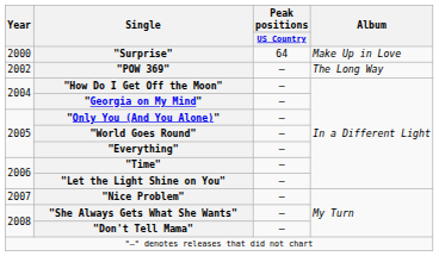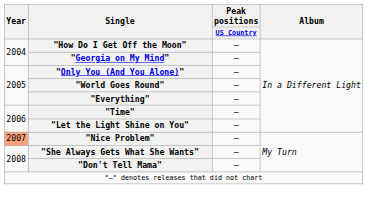 <table class="wikitable plainrowheaders" style="text-align:center;">
 <tr>
 <th rowspan="2">Year</th>
 <th rowspan="2" style="width:22em;">Single</th>
 <th>Peak<br>positions</th>
 <th rowspan="2">Album</th>
 </tr>
 <tr style="font-size:smaller;">
 <th width="65"><a href='#'>US Country</a><br></th>
-</tr>
-<tr>
-<td>2000</td>
-<th scope="row">"Surprise"</th>
-<td>64</td>
-<td align="left"><em>Make Up in Love</em></td>
-</tr>
-<tr>
-<td>2002</td>
-<th scope="row">"POW 369"</th>
-<td>—</td>
-<td align="left"><em>The Long Way</em></td>
 </tr>
 <tr>
 <td rowspan="2">2004</td>
 <th scope="row">"How Do I Get Off the Moon"</th>
 <td>—</td>
 <td align="left" rowspan="7"><em>In a Different Light</em></td>
 </tr>
 <tr>
 <th scope="row">"<a href='#'>Georgia on My Mind</a>"</th>
 <td>—</td>
 </tr>
 <tr>
 <td rowspan="3">2005</td>
 <th scope="row">"<a href='#'>Only You (And You Alone)</a>"</th>
 <td>—</td>
 </tr>
 <tr>
 <th scope="row">"World Goes Round"</th>
 <td>—</td>
 </tr>
 <tr>
 <th scope="row">"Everything"</th>
 <td>—</td>
 </tr>
 <tr>
 <td rowspan="2">2006</td>
 <th scope="row">"Time"</th>
 <td>—</td>
 </tr>
 <tr>
 <th scope="row">"Let the Light Shine on You"</th>
 <td>—</td>
 </tr>
 <tr>
-<td>2007</td>
+<td style="background: lightsalmon;">2007</td>
 <th scope="row">"Nice Problem"</th>
 <td>—</td>
 <td align="left" rowspan="3"><em>My Turn</em></td>
 </tr>
 <tr>
 <td rowspan="2">2008</td>
 <th scope="row">"She Always Gets What She Wants"</th>
 <td>—</td>
 </tr>
 <tr>
 <th scope="row">"Don't Tell Mama"</th>
 <td>—</td>
 </tr>
 <tr>
 <td colspan="4" style="font-size:8pt">"—" denotes releases that did not chart</td>
 </tr>
 </table>
